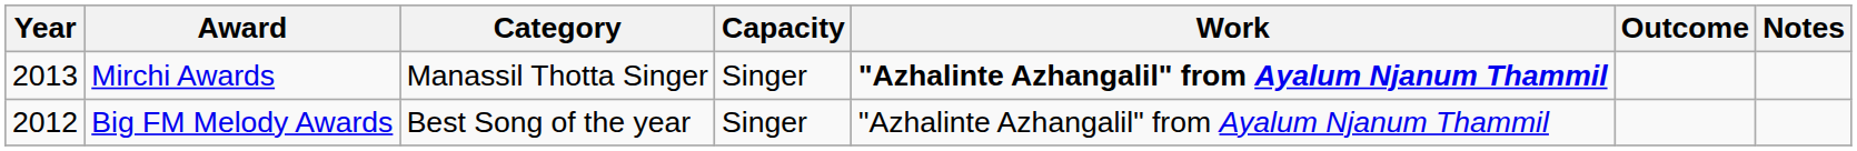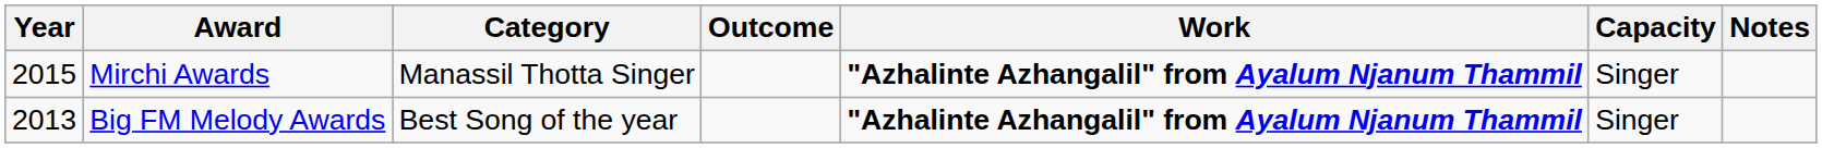 <table class="wikitable sortable">
 <tr>
 <th>Year</th>
 <th>Award</th>
 <th>Category</th>
+<th>Outcome</th>
+<th>Work</th>
 <th>Capacity</th>
-<th>Work</th>
-<th>Outcome</th>
 <th scope="col" class="unsortable">Notes</th>
 </tr>
 <tr>
-<td>2013</td>
+<td>2015</td>
 <td><a href='#'>Mirchi Awards</a></td>
 <td>Manassil Thotta Singer</td>
+<td></td>
+<td><strong>"Azhalinte Azhangalil" from <em><a href='#'>Ayalum Njanum Thammil</a></em></strong></td>
 <td>Singer</td>
-<td><strong>"Azhalinte Azhangalil" from <em><a href='#'>Ayalum Njanum Thammil</a></em></strong></td>
-<td></td>
 <td></td>
 </tr>
 <tr>
-<td>2012</td>
+<td>2013</td>
 <td><a href='#'>Big FM Melody Awards</a></td>
 <td>Best Song of the year</td>
+<td></td>
+<td><strong>"Azhalinte Azhangalil" from <em><a href='#'>Ayalum Njanum Thammil</a></em></strong></td>
 <td>Singer</td>
-<td>"Azhalinte Azhangalil" from <em><a href='#'>Ayalum Njanum Thammil</a></em></td>
-<td></td>
 <td></td>
 </tr>
 </table>
